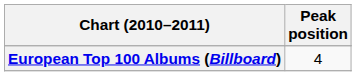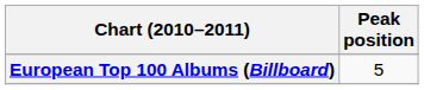 <table class="wikitable sortable plainrowheaders">
 <tr>
 <th>Chart (2010–2011)</th>
 <th>Peak<br>position</th>
 </tr>
 <tr>
 </tr>
 <tr>
 </tr>
 <tr>
 </tr>
 <tr>
 </tr>
 <tr>
 </tr>
 <tr>
 </tr>
 <tr>
 </tr>
 <tr>
 <th scope="row"><a href='#'>European Top 100 Albums</a> (<em><a href='#'>Billboard</a></em>)</th>
-<td style="text-align:center;">4</td>
+<td style="text-align:center;">5</td>
 </tr>
 <tr>
 </tr>
 <tr>
 </tr>
 <tr>
 </tr>
 <tr>
 </tr>
 <tr>
 </tr>
 <tr>
 </tr>
 <tr>
 </tr>
 <tr>
 </tr>
 <tr>
 </tr>
 <tr>
 </tr>
 <tr>
 </tr>
 </table>
